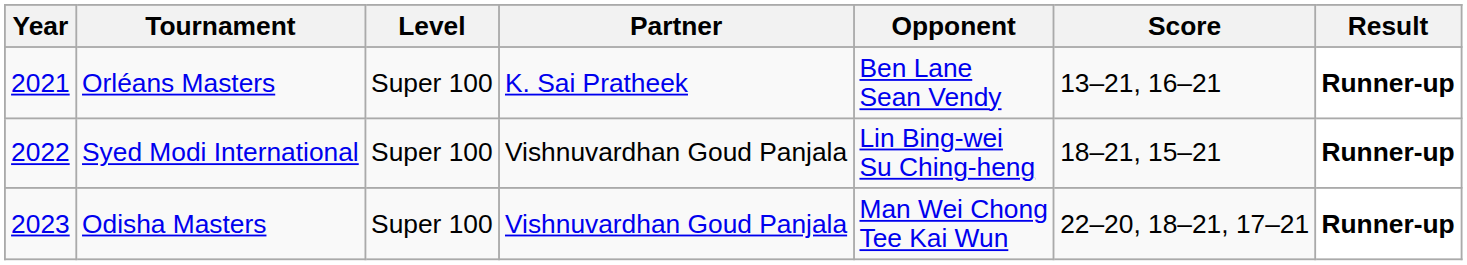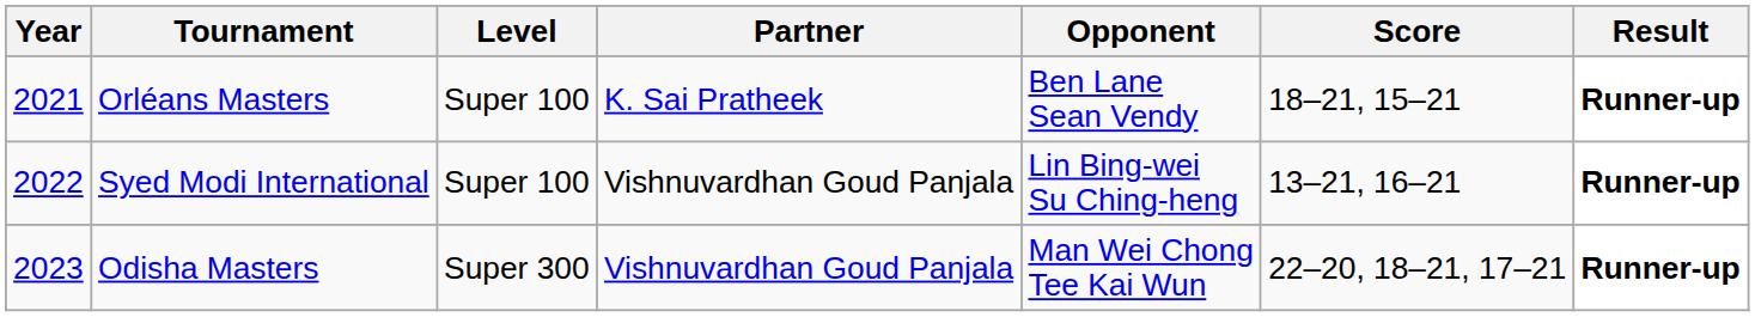 <table class="sortable wikitable" style="font-size: 90%;">
 <tr>
 <th>Year</th>
 <th>Tournament</th>
 <th>Level</th>
 <th>Partner</th>
 <th>Opponent</th>
 <th>Score</th>
 <th>Result</th>
 </tr>
 <tr>
 <td align="center"><a href='#'>2021</a></td>
 <td align="left"><a href='#'>Orléans Masters</a></td>
 <td align="left">Super 100</td>
 <td align="left"> <a href='#'>K. Sai Pratheek</a></td>
 <td align="left"> <a href='#'>Ben Lane</a><br> <a href='#'>Sean Vendy</a></td>
-<td align="left">13–21, 16–21</td>
+<td align="left">18–21, 15–21</td>
 <td style="text-align:left; background:white"> <strong>Runner-up</strong></td>
 </tr>
 <tr>
 <td align="center"><a href='#'>2022</a></td>
 <td align="left"><a href='#'>Syed Modi International</a></td>
 <td align="left">Super 100</td>
 <td align="left"> Vishnuvardhan Goud Panjala</td>
 <td align="left"> <a href='#'>Lin Bing-wei</a><br> <a href='#'>Su Ching-heng</a></td>
-<td align="left">18–21, 15–21</td>
+<td align="left">13–21, 16–21</td>
 <td style="text-align:left; background:white"> <strong>Runner-up</strong></td>
 </tr>
 <tr>
 <td align="center"><a href='#'>2023</a></td>
 <td align="left"><a href='#'>Odisha Masters</a></td>
-<td align="left">Super 100</td>
+<td align="left">Super 300</td>
 <td align="left"> <a href='#'>Vishnuvardhan Goud Panjala</a></td>
 <td align="left"> <a href='#'>Man Wei Chong</a><br> <a href='#'>Tee Kai Wun</a></td>
 <td align="left">22–20, 18–21, 17–21</td>
 <td style="text-align:left; background:white"> <strong>Runner-up</strong></td>
 </tr>
 </table>
